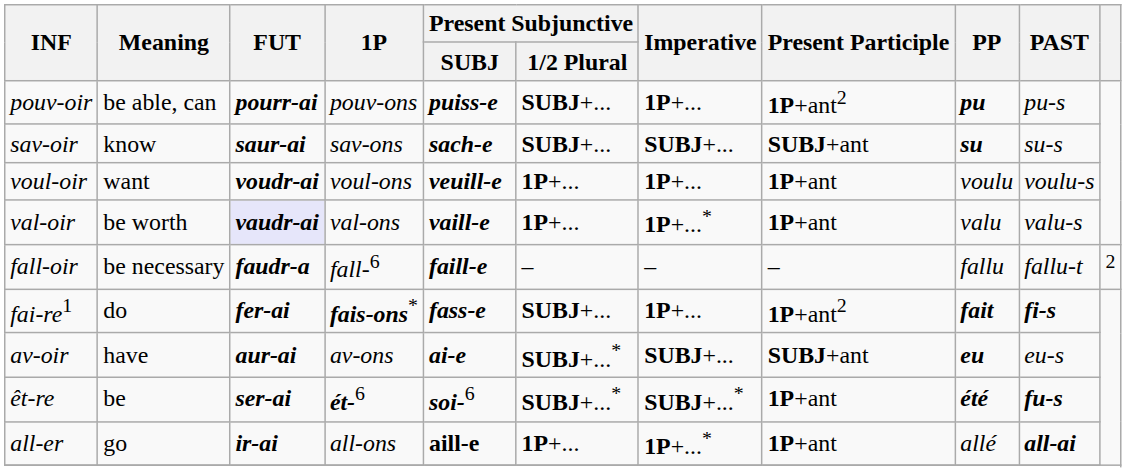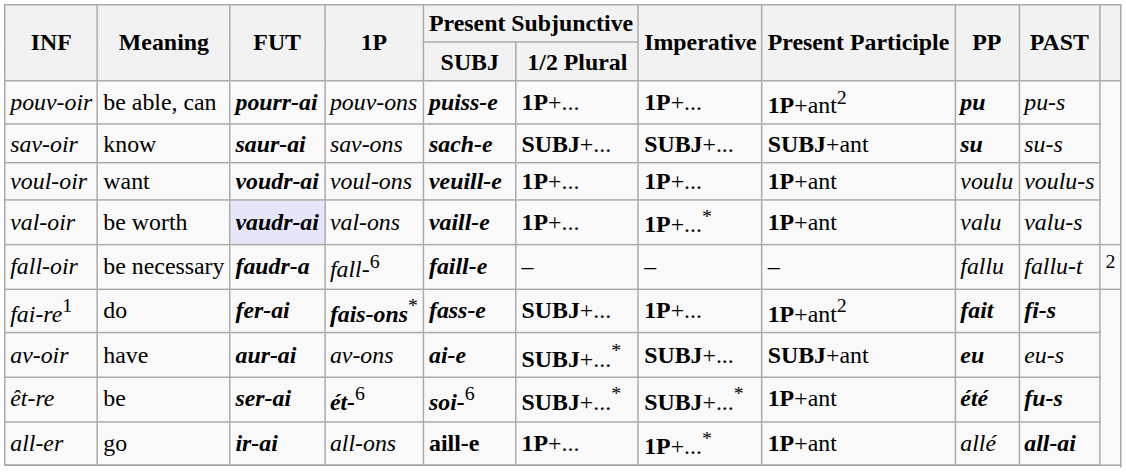 <table class="wikitable">
 <tr>
 <th rowspan=2><strong>INF</strong></th>
 <th rowspan=2>Meaning</th>
 <th rowspan=2><strong>FUT</strong></th>
 <th rowspan=2><strong>1P</strong></th>
 <th colspan=2>Present Subjunctive</th>
 <th rowspan=2>Imperative</th>
 <th rowspan=2>Present Participle</th>
 <th rowspan=2><strong>PP</strong></th>
 <th rowspan=2><strong>PAST</strong></th>
 <th rowspan=2></th>
 </tr>
 <tr>
 <th><strong>SUBJ</strong></th>
 <th>1/2 Plural</th>
 </tr>
 <tr>
 <td><em>pouv-oir</em></td>
 <td>be able, can</td>
 <td><strong><em>pourr-ai</em></strong></td>
 <td><em>pouv-ons</em></td>
 <td><strong><em>puiss-e</em></strong></td>
-<td><strong>SUBJ</strong>+...</td>
+<td><strong>1P</strong>+...</td>
 <td><strong>1P</strong>+...</td>
 <td><strong>1P</strong>+ant<sup>2</sup></td>
 <td><strong><em>pu</em></strong></td>
 <td><em>pu-s</em></td>
 </tr>
 <tr>
 <td><em>sav-oir</em></td>
 <td>know</td>
 <td><strong><em>saur-ai</em></strong></td>
 <td><em>sav-ons</em></td>
 <td><strong><em>sach-e</em></strong></td>
 <td><strong>SUBJ</strong>+...</td>
 <td><strong>SUBJ</strong>+...</td>
 <td><strong>SUBJ</strong>+ant</td>
 <td><strong><em>su</em></strong></td>
 <td><em>su-s</em></td>
 </tr>
 <tr>
 <td><em>voul-oir</em></td>
 <td>want</td>
 <td><strong><em>voudr-ai</em></strong></td>
 <td><em>voul-ons</em></td>
 <td><strong><em>veuill-e</em></strong></td>
 <td><strong>1P</strong>+...</td>
 <td><strong>1P</strong>+...</td>
 <td><strong>1P</strong>+ant</td>
 <td><em>voulu</em></td>
 <td><em>voulu-s</em></td>
 </tr>
 <tr>
 <td><em>val-oir</em></td>
 <td>be worth</td>
 <td style="background: lavender;"><strong><em>vaudr-ai</em></strong></td>
 <td><em>val-ons</em></td>
 <td><strong><em>vaill-e</em></strong></td>
 <td><strong>1P</strong>+...</td>
 <td><strong>1P</strong>+...<sup>*</sup></td>
 <td><strong>1P</strong>+ant</td>
 <td><em>valu</em></td>
 <td><em>valu-s</em></td>
 </tr>
 <tr>
 <td><em>fall-oir</em></td>
 <td>be necessary</td>
 <td><strong><em>faudr-a</em></strong></td>
 <td><em>fall-</em><sup>6</sup></td>
 <td><strong><em>faill-e</em></strong></td>
 <td>–</td>
 <td>–</td>
 <td>–</td>
 <td><em>fallu</em></td>
 <td><em>fallu-t</em></td>
 <td><sup>2</sup></td>
 </tr>
 <tr>
 <td><em>fai-re</em><sup>1</sup></td>
 <td>do</td>
 <td><strong><em>fer-ai</em></strong></td>
 <td><strong><em>fais-ons</em></strong><sup>*</sup></td>
 <td><strong><em>fass-e</em></strong></td>
 <td><strong>SUBJ</strong>+...</td>
 <td><strong>1P</strong>+...</td>
 <td><strong>1P</strong>+ant<sup>2</sup></td>
 <td><strong><em>fait</em></strong></td>
 <td><strong><em>fi-s</em></strong></td>
 </tr>
 <tr>
 <td><em>av-oir</em></td>
 <td>have</td>
 <td><strong><em>aur-ai</em></strong></td>
 <td><em>av-ons</em></td>
 <td><strong><em>ai-e</em></strong></td>
 <td><strong>SUBJ</strong>+...<sup>*</sup></td>
 <td><strong>SUBJ</strong>+...</td>
 <td><strong>SUBJ</strong>+ant</td>
 <td><strong><em>eu</em></strong></td>
 <td><em>eu-s</em></td>
 </tr>
 <tr>
 <td><em>êt-re</em></td>
 <td>be</td>
 <td><strong><em>ser-ai</em></strong></td>
 <td><strong><em>ét-</em></strong><sup>6</sup></td>
 <td><strong><em>soi-</em></strong><sup>6</sup></td>
 <td><strong>SUBJ</strong>+...<sup>*</sup></td>
 <td><strong>SUBJ</strong>+...<sup>*</sup></td>
 <td><strong>1P</strong>+ant</td>
 <td><strong><em>été</em></strong></td>
 <td><strong><em>fu-s</em></strong></td>
 </tr>
 <tr>
 <td><em>all-er</em></td>
 <td>go</td>
 <td><strong><em>ir-ai</em></strong></td>
 <td><em>all-ons</em></td>
 <td><strong>aill-e</strong></td>
 <td><strong>1P</strong>+...</td>
 <td><strong>1P</strong>+...<sup>*</sup></td>
 <td><strong>1P</strong>+ant</td>
 <td><em>allé</em></td>
 <td><strong><em>all-ai</em></strong></td>
 </tr>
 <tr>
 </tr>
 </table>
